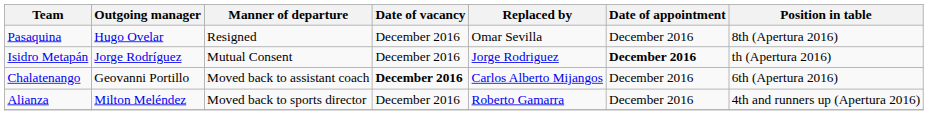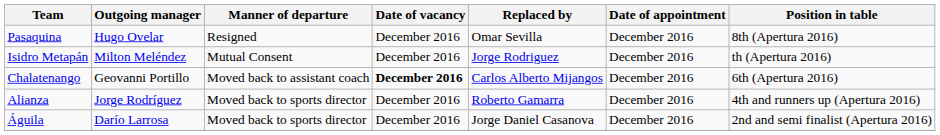 <table class="wikitable">
 <tr>
 <th>Team</th>
 <th>Outgoing manager</th>
 <th>Manner of departure</th>
 <th>Date of vacancy</th>
 <th>Replaced by</th>
 <th>Date of appointment</th>
 <th>Position in table</th>
 </tr>
 <tr>
 <td><a href='#'>Pasaquina</a></td>
 <td> <a href='#'>Hugo Ovelar</a></td>
 <td>Resigned</td>
 <td>December 2016</td>
 <td> Omar Sevilla</td>
 <td>December 2016</td>
 <td>8th (Apertura 2016)</td>
 </tr>
 <tr>
 <td><a href='#'>Isidro Metapán</a></td>
-<td> <a href='#'>Jorge Rodríguez</a></td>
+<td> <a href='#'>Milton Meléndez</a></td>
 <td>Mutual Consent</td>
 <td>December 2016</td>
 <td> <a href='#'>Jorge Rodriguez</a></td>
-<td><strong>December 2016</strong></td>
+<td>December 2016</td>
 <td>th (Apertura 2016)</td>
 </tr>
 <tr>
 <td><a href='#'>Chalatenango</a></td>
 <td> Geovanni Portillo</td>
 <td>Moved back to assistant coach</td>
 <td><strong>December 2016</strong></td>
 <td> <a href='#'>Carlos Alberto Mijangos</a></td>
 <td>December 2016</td>
 <td>6th (Apertura 2016)</td>
 </tr>
 <tr>
 <td><a href='#'>Alianza</a></td>
-<td> <a href='#'>Milton Meléndez</a></td>
+<td> <a href='#'>Jorge Rodríguez</a></td>
 <td>Moved back to sports director</td>
 <td>December 2016</td>
 <td> <a href='#'>Roberto Gamarra</a></td>
 <td>December 2016</td>
 <td>4th and runners up (Apertura 2016)</td>
 </tr>
 <tr>
+<td><a href='#'>Águila</a></td>
+<td> <a href='#'>Darío Larrosa</a></td>
+<td>Moved back to sports director</td>
+<td>December 2016</td>
+<td> Jorge Daniel Casanova</td>
+<td>December 2016</td>
+<td>2nd and semi finalist (Apertura 2016)</td>
+</tr>
+<tr>
 </tr>
 </table>
